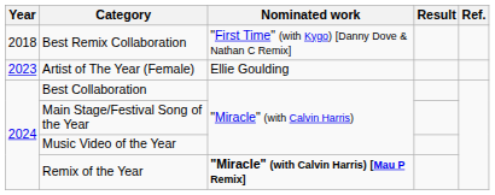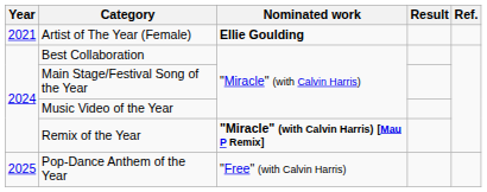 <table class="wikitable">
 <tr>
 <th>Year</th>
 <th>Category</th>
 <th>Nominated work</th>
 <th>Result</th>
 <th>Ref.</th>
 </tr>
 <tr>
-<td>2018</td>
-<td>Best Remix Collaboration</td>
-<td>"<a href='#'>First Time</a>" <small>(with <a href='#'>Kygo</a>)</small> <small>[Danny Dove & Nathan C Remix]</small></td>
-<td></td>
-<td></td>
-</tr>
-<tr>
-<td><a href='#'>2023</a></td>
+<td><a href='#'>2021</a></td>
 <td>Artist of The Year (Female)</td>
-<td>Ellie Goulding</td>
+<td><strong>Ellie Goulding</strong></td>
 <td></td>
 <td></td>
 </tr>
 <tr>
 <td rowspan="4"><a href='#'>2024</a></td>
 <td>Best Collaboration</td>
 <td rowspan="3">"<a href='#'>Miracle</a>" <small>(with <a href='#'>Calvin Harris</a>)</small></td>
 <td></td>
 <td rowspan="4"></td>
 </tr>
 <tr>
 <td>Main Stage/Festival Song of the Year</td>
 <td></td>
 </tr>
 <tr>
 <td>Music Video of the Year</td>
 <td></td>
 </tr>
 <tr>
 <td>Remix of the Year</td>
 <td><strong>"Miracle" <small>(with Calvin Harris)</small> <small>[<a href='#'>Mau P</a> Remix]</small></strong></td>
 <td></td>
 </tr>
+<tr>
+<td><a href='#'>2025</a></td>
+<td>Pop-Dance Anthem of the Year</td>
+<td>"<a href='#'>Free</a>" <small>(with Calvin Harris)</small></td>
+<td></td>
+<td></td>
+</tr>
 </table>
